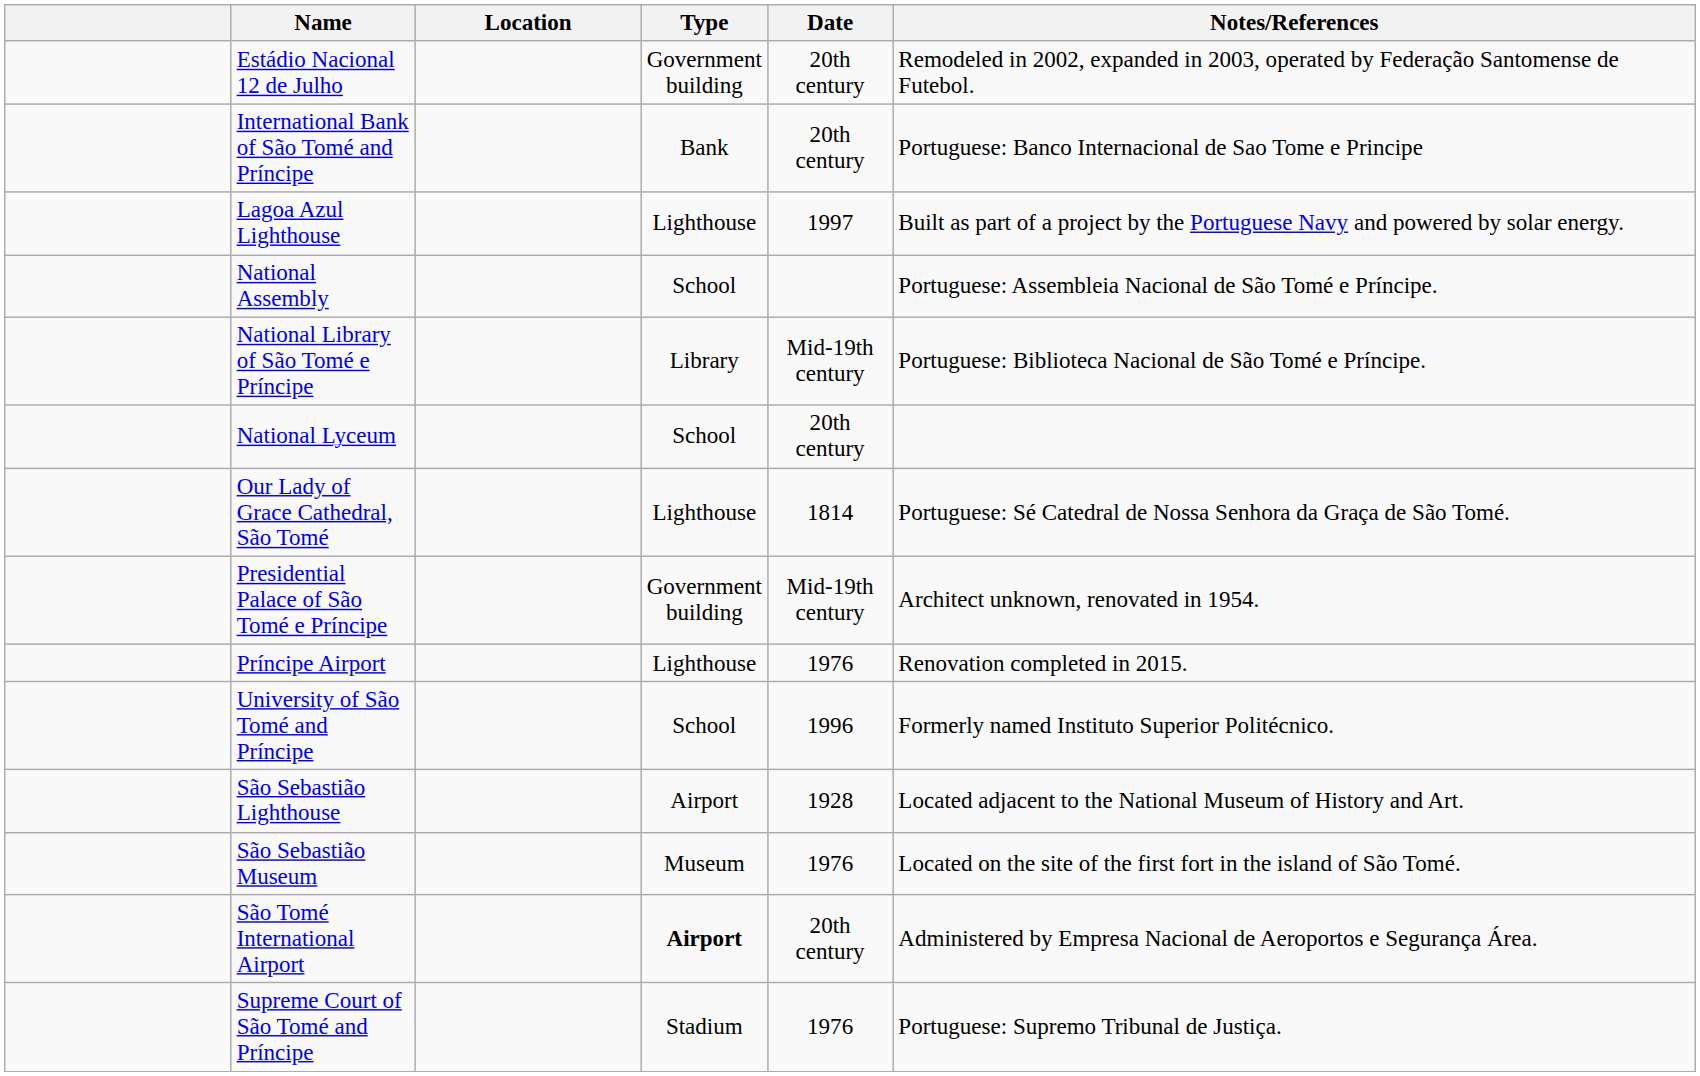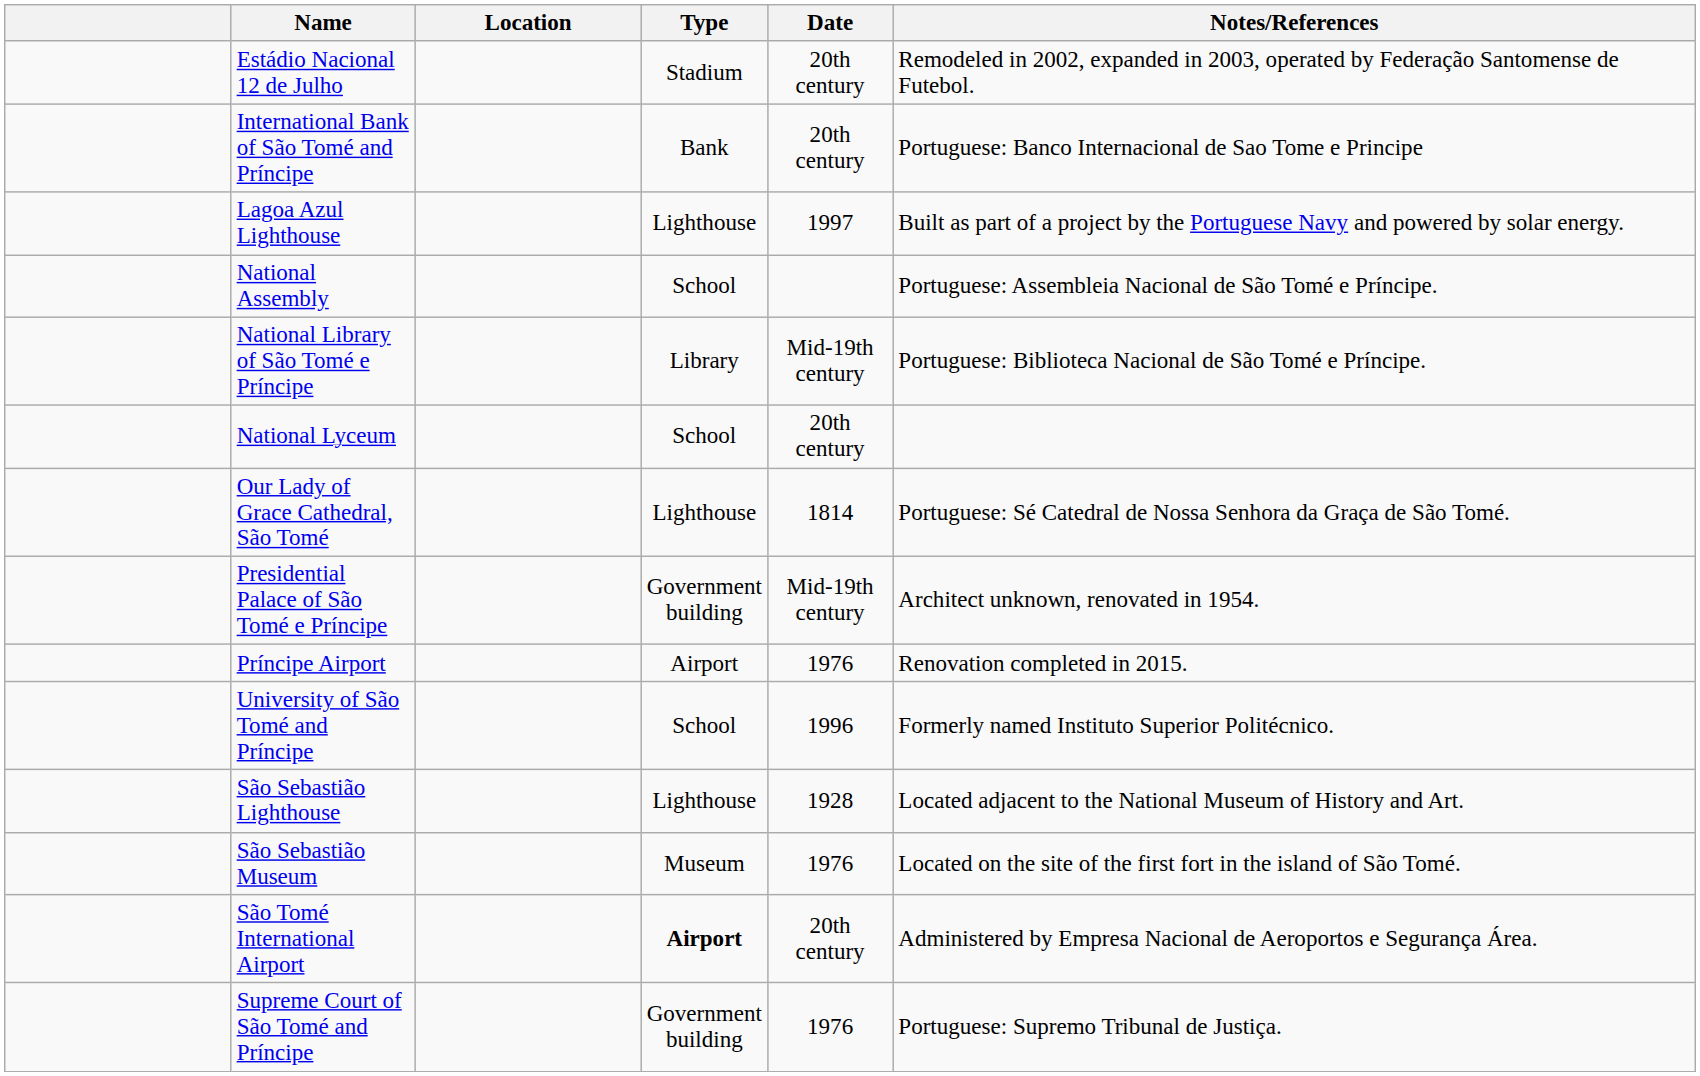 <table class="wikitable sortable">
 <tr>
 <th style="width:150px" class="unsortable"></th>
 <th style="width:120px">Name</th>
 <th style="width:150px">Location</th>
 <th style="width:80px">Type</th>
 <th style="width:80px">Date</th>
 <th style="width:550px" class="unsortable">Notes/References</th>
 </tr>
 <tr>
 <td></td>
 <td><a href='#'>Estádio Nacional 12 de Julho</a></td>
 <td><br><small></small></td>
-<td align="center">Government building</td>
+<td align="center">Stadium</td>
 <td align="center">20th century</td>
 <td>Remodeled in 2002, expanded in 2003, operated by Federação Santomense de Futebol.</td>
 </tr>
 <tr>
 <td></td>
 <td><a href='#'>International Bank of São Tomé and Príncipe</a></td>
 <td><br><small></small></td>
 <td align="center">Bank</td>
 <td align="center">20th century</td>
 <td>Portuguese: Banco Internacional de Sao Tome e Principe</td>
 </tr>
 <tr>
 <td></td>
 <td><a href='#'>Lagoa Azul Lighthouse</a></td>
 <td><br><small></small></td>
 <td align="center">Lighthouse</td>
 <td align="center">1997</td>
 <td>Built as part of a project by the <a href='#'>Portuguese Navy</a> and powered by solar energy.</td>
 </tr>
 <tr>
 <td></td>
 <td><a href='#'>National Assembly</a></td>
 <td><br><small></small></td>
 <td align="center">School</td>
 <td align="center"></td>
 <td>Portuguese: Assembleia Nacional de São Tomé e Príncipe.</td>
 </tr>
 <tr>
 <td></td>
 <td><a href='#'>National Library of São Tomé e Príncipe</a></td>
 <td><br><small></small></td>
 <td align="center">Library</td>
 <td align="center">Mid-19th century</td>
 <td>Portuguese: Biblioteca Nacional de São Tomé e Príncipe.</td>
 </tr>
 <tr>
 <td></td>
 <td><a href='#'>National Lyceum</a></td>
 <td><br><small></small></td>
 <td align="center">School</td>
 <td align="center">20th century</td>
 <td></td>
 </tr>
 <tr>
 <td></td>
 <td><a href='#'>Our Lady of Grace Cathedral, São Tomé</a></td>
 <td><br><small></small></td>
 <td align="center">Lighthouse</td>
 <td align="center">1814</td>
 <td>Portuguese: Sé Catedral de Nossa Senhora da Graça de São Tomé.</td>
 </tr>
 <tr>
 <td></td>
 <td><a href='#'>Presidential Palace of São Tomé e Príncipe</a></td>
 <td><br><small></small></td>
 <td align="center">Government building</td>
 <td align="center">Mid-19th century</td>
 <td>Architect unknown, renovated in 1954.</td>
 </tr>
 <tr>
 <td></td>
 <td><a href='#'>Príncipe Airport</a></td>
 <td><br><small></small></td>
-<td align="center">Lighthouse</td>
+<td align="center">Airport</td>
 <td align="center">1976</td>
 <td>Renovation completed in 2015.</td>
 </tr>
 <tr>
 <td></td>
 <td><a href='#'>University of São Tomé and Príncipe</a></td>
 <td><br><small></small></td>
 <td align="center">School</td>
 <td align="center">1996</td>
 <td>Formerly named Instituto Superior Politécnico.</td>
 </tr>
 <tr>
 <td></td>
 <td><a href='#'>São Sebastião Lighthouse</a></td>
 <td><br><small></small></td>
-<td align="center">Airport</td>
+<td align="center">Lighthouse</td>
 <td align="center">1928</td>
 <td>Located adjacent to the National Museum of History and Art.</td>
 </tr>
 <tr>
 <td></td>
 <td><a href='#'>São Sebastião Museum</a></td>
 <td><br><small></small></td>
 <td align="center">Museum</td>
 <td align="center">1976</td>
 <td>Located on the site of the first fort in the island of São Tomé.</td>
 </tr>
 <tr>
 <td></td>
 <td><a href='#'>São Tomé International Airport</a></td>
 <td><br><small></small></td>
 <td align="center"><strong>Airport</strong></td>
 <td align="center">20th century</td>
 <td>Administered by Empresa Nacional de Aeroportos e Segurança Área.</td>
 </tr>
 <tr>
 <td></td>
 <td><a href='#'>Supreme Court of São Tomé and Príncipe</a></td>
 <td><br><small></small></td>
-<td align="center">Stadium</td>
+<td align="center">Government building</td>
 <td align="center">1976</td>
 <td>Portuguese: Supremo Tribunal de Justiça.</td>
 </tr>
 </table>
